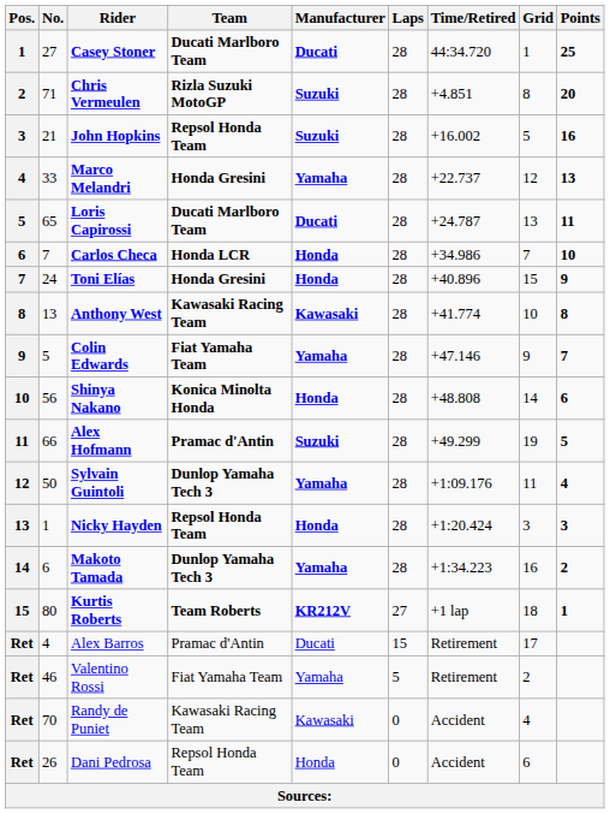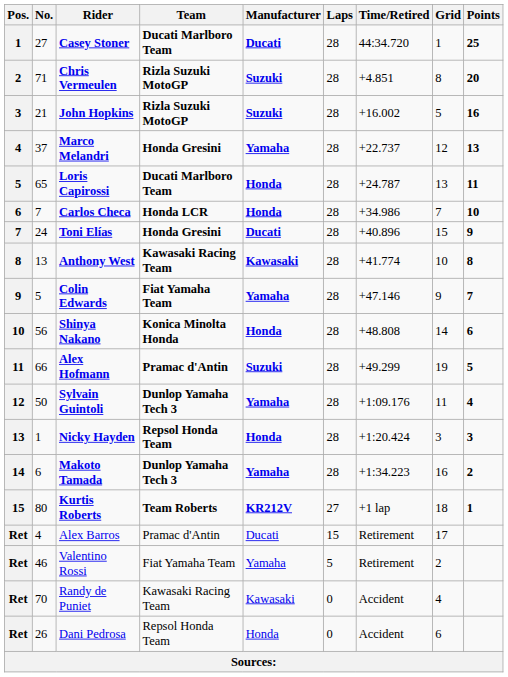 <table class="wikitable" style="font-size: 95%;">
 <tr>
 <th>Pos.</th>
 <th>No.</th>
 <th>Rider</th>
 <th>Team</th>
 <th>Manufacturer</th>
 <th>Laps</th>
 <th>Time/Retired</th>
 <th>Grid</th>
 <th>Points</th>
 </tr>
 <tr>
 <th>1</th>
 <td>27</td>
 <td> <strong><a href='#'>Casey Stoner</a></strong></td>
 <td><strong>Ducati Marlboro Team</strong></td>
 <td><strong><a href='#'>Ducati</a></strong></td>
 <td>28</td>
 <td>44:34.720</td>
 <td>1</td>
 <td><strong>25</strong></td>
 </tr>
 <tr>
 <th>2</th>
 <td>71</td>
 <td> <strong><a href='#'>Chris Vermeulen</a></strong></td>
 <td><strong>Rizla Suzuki MotoGP</strong></td>
 <td><strong><a href='#'>Suzuki</a></strong></td>
 <td>28</td>
 <td>+4.851</td>
 <td>8</td>
 <td><strong>20</strong></td>
 </tr>
 <tr>
 <th>3</th>
 <td>21</td>
 <td> <strong><a href='#'>John Hopkins</a></strong></td>
-<td><strong>Repsol Honda Team</strong></td>
+<td><strong>Rizla Suzuki MotoGP</strong></td>
 <td><strong><a href='#'>Suzuki</a></strong></td>
 <td>28</td>
 <td>+16.002</td>
 <td>5</td>
 <td><strong>16</strong></td>
 </tr>
 <tr>
 <th>4</th>
-<td>33</td>
+<td>37</td>
 <td> <strong><a href='#'>Marco Melandri</a></strong></td>
 <td><strong>Honda Gresini</strong></td>
 <td><strong><a href='#'>Yamaha</a></strong></td>
 <td>28</td>
 <td>+22.737</td>
 <td>12</td>
 <td><strong>13</strong></td>
 </tr>
 <tr>
 <th>5</th>
 <td>65</td>
 <td> <strong><a href='#'>Loris Capirossi</a></strong></td>
 <td><strong>Ducati Marlboro Team</strong></td>
-<td><strong><a href='#'>Ducati</a></strong></td>
+<td><strong><a href='#'>Honda</a></strong></td>
 <td>28</td>
 <td>+24.787</td>
 <td>13</td>
 <td><strong>11</strong></td>
 </tr>
 <tr>
 <th>6</th>
 <td>7</td>
 <td> <strong><a href='#'>Carlos Checa</a></strong></td>
 <td><strong>Honda LCR</strong></td>
 <td><strong><a href='#'>Honda</a></strong></td>
 <td>28</td>
 <td>+34.986</td>
 <td>7</td>
 <td><strong>10</strong></td>
 </tr>
 <tr>
 <th>7</th>
 <td>24</td>
 <td> <strong><a href='#'>Toni Elías</a></strong></td>
 <td><strong>Honda Gresini</strong></td>
-<td><strong><a href='#'>Honda</a></strong></td>
+<td><strong><a href='#'>Ducati</a></strong></td>
 <td>28</td>
 <td>+40.896</td>
 <td>15</td>
 <td><strong>9</strong></td>
 </tr>
 <tr>
 <th>8</th>
 <td>13</td>
 <td> <strong><a href='#'>Anthony West</a></strong></td>
 <td><strong>Kawasaki Racing Team</strong></td>
 <td><strong><a href='#'>Kawasaki</a></strong></td>
 <td>28</td>
 <td>+41.774</td>
 <td>10</td>
 <td><strong>8</strong></td>
 </tr>
 <tr>
 <th>9</th>
 <td>5</td>
 <td> <strong><a href='#'>Colin Edwards</a></strong></td>
 <td><strong>Fiat Yamaha Team</strong></td>
 <td><strong><a href='#'>Yamaha</a></strong></td>
 <td>28</td>
 <td>+47.146</td>
 <td>9</td>
 <td><strong>7</strong></td>
 </tr>
 <tr>
 <th>10</th>
 <td>56</td>
 <td> <strong><a href='#'>Shinya Nakano</a></strong></td>
 <td><strong>Konica Minolta Honda</strong></td>
 <td><strong><a href='#'>Honda</a></strong></td>
 <td>28</td>
 <td>+48.808</td>
 <td>14</td>
 <td><strong>6</strong></td>
 </tr>
 <tr>
 <th>11</th>
 <td>66</td>
 <td> <strong><a href='#'>Alex Hofmann</a></strong></td>
 <td><strong>Pramac d'Antin</strong></td>
 <td><strong><a href='#'>Suzuki</a></strong></td>
 <td>28</td>
 <td>+49.299</td>
 <td>19</td>
 <td><strong>5</strong></td>
 </tr>
 <tr>
 <th>12</th>
 <td>50</td>
 <td> <strong><a href='#'>Sylvain Guintoli</a></strong></td>
 <td><strong>Dunlop Yamaha Tech 3</strong></td>
 <td><strong><a href='#'>Yamaha</a></strong></td>
 <td>28</td>
 <td>+1:09.176</td>
 <td>11</td>
 <td><strong>4</strong></td>
 </tr>
 <tr>
 <th>13</th>
 <td>1</td>
 <td> <strong><a href='#'>Nicky Hayden</a></strong></td>
 <td><strong>Repsol Honda Team</strong></td>
 <td><strong><a href='#'>Honda</a></strong></td>
 <td>28</td>
 <td>+1:20.424</td>
 <td>3</td>
 <td><strong>3</strong></td>
 </tr>
 <tr>
 <th>14</th>
 <td>6</td>
 <td> <strong><a href='#'>Makoto Tamada</a></strong></td>
 <td><strong>Dunlop Yamaha Tech 3</strong></td>
 <td><strong><a href='#'>Yamaha</a></strong></td>
 <td>28</td>
 <td>+1:34.223</td>
 <td>16</td>
 <td><strong>2</strong></td>
 </tr>
 <tr>
 <th>15</th>
 <td>80</td>
 <td> <strong><a href='#'>Kurtis Roberts</a></strong></td>
 <td><strong>Team Roberts</strong></td>
 <td><strong><a href='#'>KR212V</a></strong></td>
 <td>27</td>
 <td>+1 lap</td>
 <td>18</td>
 <td><strong>1</strong></td>
 </tr>
 <tr>
 <th>Ret</th>
 <td>4</td>
 <td> <a href='#'>Alex Barros</a></td>
 <td>Pramac d'Antin</td>
 <td><a href='#'>Ducati</a></td>
 <td>15</td>
 <td>Retirement</td>
 <td>17</td>
 <td></td>
 </tr>
 <tr>
 <th>Ret</th>
 <td>46</td>
 <td> <a href='#'>Valentino Rossi</a></td>
 <td>Fiat Yamaha Team</td>
 <td><a href='#'>Yamaha</a></td>
 <td>5</td>
 <td>Retirement</td>
 <td>2</td>
 <td></td>
 </tr>
 <tr>
 <th>Ret</th>
 <td>70</td>
 <td> <a href='#'>Randy de Puniet</a></td>
 <td>Kawasaki Racing Team</td>
 <td><a href='#'>Kawasaki</a></td>
 <td>0</td>
 <td>Accident</td>
 <td>4</td>
 <td></td>
 </tr>
 <tr>
 <th>Ret</th>
 <td>26</td>
 <td> <a href='#'>Dani Pedrosa</a></td>
 <td>Repsol Honda Team</td>
 <td><a href='#'>Honda</a></td>
 <td>0</td>
 <td>Accident</td>
 <td>6</td>
 <td></td>
 </tr>
 <tr>
 <th colspan=9>Sources: </th>
 </tr>
 </table>
